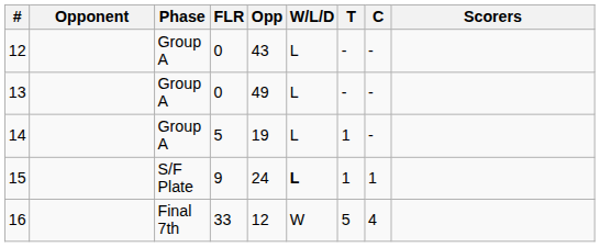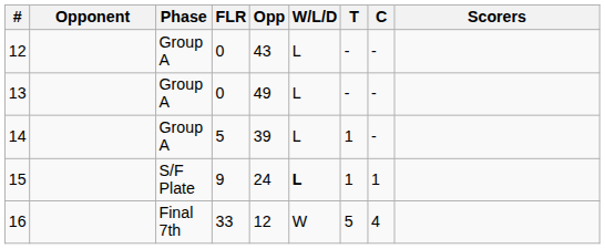 <table class="wikitable sortable">
 <tr>
 <th width=10>#</th>
 <th width=120>Opponent</th>
 <th width=50>Phase</th>
 <th width=30>FLR</th>
 <th width=30>Opp</th>
 <th width=45>W/L/D</th>
 <th width=20>T</th>
 <th width=20>C</th>
 <th width=200>Scorers</th>
 </tr>
 <tr>
 <td>12</td>
 <td></td>
 <td>Group A</td>
 <td>0</td>
 <td>43</td>
 <td>L</td>
 <td>-</td>
 <td>-</td>
 <td></td>
 </tr>
 <tr>
 <td>13</td>
 <td></td>
 <td>Group A</td>
 <td>0</td>
 <td>49</td>
 <td>L</td>
 <td>-</td>
 <td>-</td>
 <td></td>
 </tr>
 <tr>
 <td>14</td>
 <td></td>
 <td>Group A</td>
 <td>5</td>
-<td>19</td>
+<td>39</td>
 <td>L</td>
 <td>1</td>
 <td>-</td>
 <td></td>
 </tr>
 <tr>
 <td>15</td>
 <td></td>
 <td>S/F Plate</td>
 <td>9</td>
 <td>24</td>
 <td><strong>L</strong></td>
 <td>1</td>
 <td>1</td>
 <td></td>
 </tr>
 <tr>
 <td>16</td>
 <td></td>
 <td>Final 7th</td>
 <td>33</td>
 <td>12</td>
 <td>W</td>
 <td>5</td>
 <td>4</td>
 <td></td>
 </tr>
 </table>
